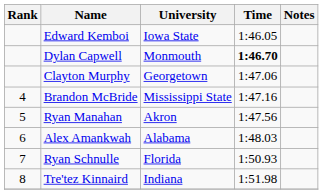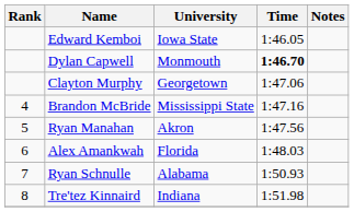 <table class="wikitable sortable" style="text-align:center">
 <tr>
 <th>Rank</th>
 <th>Name</th>
 <th>University</th>
 <th>Time</th>
 <th>Notes</th>
 </tr>
 <tr>
 <td></td>
 <td align=left><a href='#'>Edward Kemboi</a> </td>
 <td align=left><a href='#'>Iowa State</a></td>
 <td>1:46.05</td>
 <td></td>
 </tr>
 <tr>
 <td></td>
 <td align=left><a href='#'>Dylan Capwell</a></td>
 <td align=left><a href='#'>Monmouth</a></td>
 <td><strong>1:46.70</strong></td>
 <td></td>
 </tr>
 <tr>
 <td></td>
 <td align=left><a href='#'>Clayton Murphy</a></td>
 <td align=left><a href='#'>Georgetown</a></td>
 <td>1:47.06</td>
 <td></td>
 </tr>
 <tr>
 <td>4</td>
 <td align=left><a href='#'>Brandon McBride</a> </td>
 <td align=left><a href='#'>Mississippi State</a></td>
 <td>1:47.16</td>
 <td></td>
 </tr>
 <tr>
 <td>5</td>
 <td align=left><a href='#'>Ryan Manahan</a></td>
 <td align=left><a href='#'>Akron</a></td>
 <td>1:47.56</td>
 <td></td>
 </tr>
 <tr>
 <td>6</td>
 <td align=left><a href='#'>Alex Amankwah</a> </td>
-<td align=left><a href='#'>Alabama</a></td>
+<td align=left><a href='#'>Florida</a></td>
 <td>1:48.03</td>
 <td></td>
 </tr>
 <tr>
 <td>7</td>
 <td align=left><a href='#'>Ryan Schnulle</a></td>
-<td align=left><a href='#'>Florida</a></td>
+<td align=left><a href='#'>Alabama</a></td>
 <td>1:50.93</td>
 <td></td>
 </tr>
 <tr>
 <td>8</td>
 <td align=left><a href='#'>Tre'tez Kinnaird</a></td>
 <td align=left><a href='#'>Indiana</a></td>
 <td>1:51.98</td>
 <td></td>
 </tr>
 <tr>
 </tr>
 </table>
